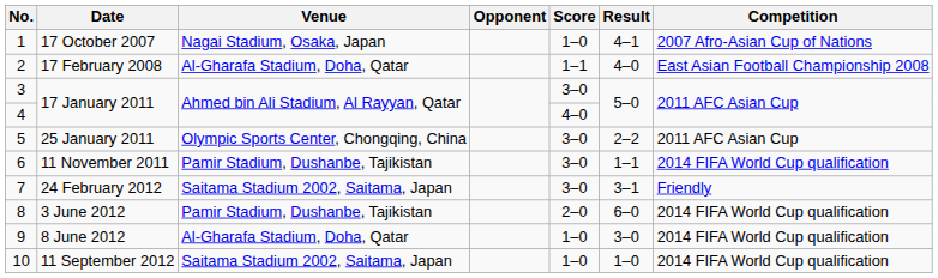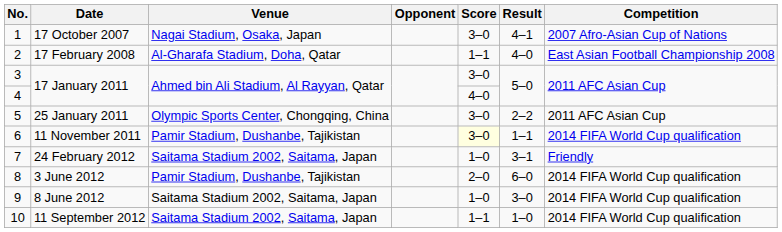 <table class="wikitable sortable">
 <tr>
 <th scope="col">No.</th>
 <th scope="col">Date</th>
 <th scope="col">Venue</th>
 <th scope="col">Opponent</th>
 <th scope="col">Score</th>
 <th scope="col">Result</th>
 <th scope="col">Competition</th>
 </tr>
 <tr>
 <td align="center">1</td>
 <td>17 October 2007</td>
 <td><a href='#'>Nagai Stadium</a>, <a href='#'>Osaka</a>, Japan</td>
 <td></td>
-<td align="center">1–0</td>
+<td align="center">3–0</td>
 <td align="center">4–1</td>
 <td><a href='#'>2007 Afro-Asian Cup of Nations</a></td>
 </tr>
 <tr>
 <td align="center">2</td>
 <td>17 February 2008</td>
 <td><a href='#'>Al-Gharafa Stadium</a>, <a href='#'>Doha</a>, Qatar</td>
 <td></td>
 <td align="center">1–1</td>
 <td align="center">4–0</td>
 <td><a href='#'>East Asian Football Championship 2008</a></td>
 </tr>
 <tr>
 <td align="center">3</td>
 <td rowspan="2">17 January 2011</td>
 <td rowspan="2"><a href='#'>Ahmed bin Ali Stadium</a>, <a href='#'>Al Rayyan</a>, Qatar</td>
 <td rowspan="2"></td>
 <td align="center">3–0</td>
 <td rowspan="2" style="text-align:center">5–0</td>
 <td rowspan="2"><a href='#'>2011 AFC Asian Cup</a></td>
 </tr>
 <tr>
 <td align="center">4</td>
 <td align="center">4–0</td>
 </tr>
 <tr>
 <td align="center">5</td>
 <td>25 January 2011</td>
 <td><a href='#'>Olympic Sports Center</a>, Chongqing, China</td>
 <td></td>
 <td align="center">3–0</td>
 <td align="center">2–2</td>
 <td>2011 AFC Asian Cup</td>
 </tr>
 <tr>
 <td align="center">6</td>
 <td>11 November 2011</td>
 <td><a href='#'>Pamir Stadium</a>, <a href='#'>Dushanbe</a>, Tajikistan</td>
 <td></td>
-<td align="center">3–0</td>
+<td align="center" style="background: lightyellow;">3–0</td>
 <td align="center">1–1</td>
 <td><a href='#'>2014 FIFA World Cup qualification</a></td>
 </tr>
 <tr>
 <td align="center">7</td>
 <td>24 February 2012</td>
 <td><a href='#'>Saitama Stadium 2002</a>, <a href='#'>Saitama</a>, Japan</td>
 <td></td>
-<td align="center">3–0</td>
+<td align="center">1–0</td>
 <td align="center">3–1</td>
 <td><a href='#'>Friendly</a></td>
 </tr>
 <tr>
 <td align="center">8</td>
 <td>3 June 2012</td>
 <td><a href='#'>Pamir Stadium</a>, <a href='#'>Dushanbe</a>, Tajikistan</td>
 <td></td>
 <td align="center">2–0</td>
 <td align="center">6–0</td>
 <td>2014 FIFA World Cup qualification</td>
 </tr>
 <tr>
 <td align="center">9</td>
 <td>8 June 2012</td>
-<td><a href='#'>Al-Gharafa Stadium</a>, <a href='#'>Doha</a>, Qatar</td>
+<td>Saitama Stadium 2002, Saitama, Japan</td>
 <td></td>
 <td align="center">1–0</td>
 <td align="center">3–0</td>
 <td>2014 FIFA World Cup qualification</td>
 </tr>
 <tr>
 <td align="center">10</td>
 <td>11 September 2012</td>
 <td><a href='#'>Saitama Stadium 2002</a>, <a href='#'>Saitama</a>, Japan</td>
 <td></td>
-<td align="center">1–0</td>
+<td align="center">1–1</td>
 <td align="center">1–0</td>
 <td>2014 FIFA World Cup qualification</td>
 </tr>
 </table>
